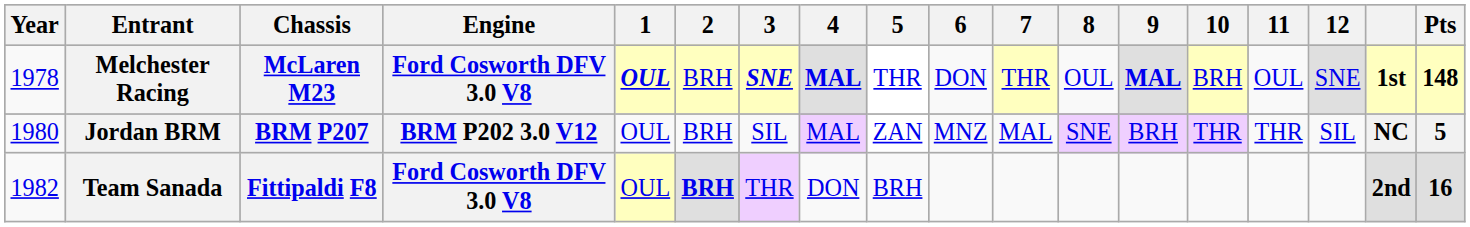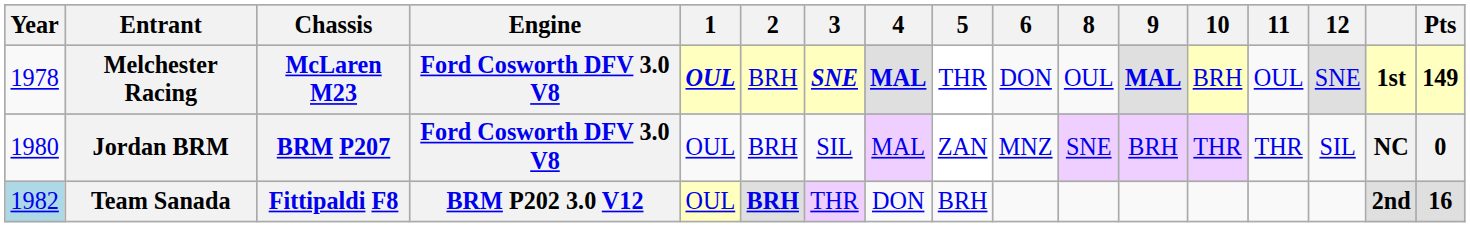 <table class="wikitable" style="text-align:center; font-size:90%">
 <tr>
 <th>Year</th>
 <th>Entrant</th>
 <th>Chassis</th>
 <th>Engine</th>
 <th>1</th>
 <th>2</th>
 <th>3</th>
 <th>4</th>
 <th>5</th>
 <th>6</th>
-<th>7</th>
 <th>8</th>
 <th>9</th>
 <th>10</th>
 <th>11</th>
 <th>12</th>
 <th></th>
 <th>Pts</th>
 </tr>
 <tr>
 <td><a href='#'>1978</a></td>
 <th>Melchester Racing</th>
 <th><a href='#'>McLaren</a> <a href='#'>M23</a></th>
 <th><a href='#'>Ford Cosworth DFV</a> 3.0 <a href='#'>V8</a></th>
 <td style="background:#ffffbf;"><strong><em><a href='#'>OUL</a></em></strong><br></td>
 <td style="background:#ffffbf;"><a href='#'>BRH</a><br></td>
 <td style="background:#ffffbf;"><strong><em><a href='#'>SNE</a></em></strong><br></td>
 <td style="background:#dfdfdf;"><strong><a href='#'>MAL</a></strong><br></td>
 <td style="background:#ffffff;"><a href='#'>THR</a><br></td>
 <td><a href='#'>DON</a></td>
-<td style="background:#ffffbf;"><a href='#'>THR</a><br></td>
 <td><a href='#'>OUL</a></td>
 <td style="background:#dfdfdf;"><strong><a href='#'>MAL</a></strong><br></td>
 <td style="background:#ffffbf;"><a href='#'>BRH</a><br></td>
 <td><a href='#'>OUL</a></td>
 <td style="background:#dfdfdf;"><a href='#'>SNE</a><br></td>
 <th style="background:#ffffbf;">1st</th>
-<th style="background:#ffffbf;">148</th>
+<th style="background:#ffffbf;">149</th>
 </tr>
 <tr>
 <td><a href='#'>1980</a></td>
 <th>Jordan BRM</th>
 <th><a href='#'>BRM</a> <a href='#'>P207</a></th>
-<th><a href='#'>BRM</a> P202 3.0 <a href='#'>V12</a></th>
+<th><a href='#'>Ford Cosworth DFV</a> 3.0 <a href='#'>V8</a></th>
 <td><a href='#'>OUL</a></td>
 <td><a href='#'>BRH</a></td>
 <td><a href='#'>SIL</a></td>
 <td style="background:#efcfff;"><a href='#'>MAL</a><br></td>
 <td style="background:#ffffff;"><a href='#'>ZAN</a><br></td>
 <td><a href='#'>MNZ</a></td>
-<td><a href='#'>MAL</a></td>
 <td style="background:#efcfff;"><a href='#'>SNE</a><br></td>
 <td style="background:#efcfff;"><a href='#'>BRH</a><br></td>
 <td style="background:#efcfff;"><a href='#'>THR</a><br></td>
 <td><a href='#'>THR</a></td>
 <td><a href='#'>SIL</a></td>
 <th>NC</th>
-<th>5</th>
+<th>0</th>
 </tr>
 <tr>
-<td><a href='#'>1982</a></td>
+<td style="background: lightblue;"><a href='#'>1982</a></td>
 <th>Team Sanada</th>
 <th><a href='#'>Fittipaldi</a> <a href='#'>F8</a></th>
-<th><a href='#'>Ford Cosworth DFV</a> 3.0 <a href='#'>V8</a></th>
+<th><a href='#'>BRM</a> P202 3.0 <a href='#'>V12</a></th>
 <td style="background:#ffffbf;"><a href='#'>OUL</a><br></td>
 <td style="background:#dfdfdf;"><strong><a href='#'>BRH</a></strong><br></td>
 <td style="background:#efcfff;"><a href='#'>THR</a><br></td>
 <td><a href='#'>DON</a></td>
 <td><a href='#'>BRH</a></td>
 <td></td>
 <td></td>
 <td></td>
 <td></td>
 <td></td>
 <td></td>
-<td></td>
 <th style="background:#dfdfdf;">2nd</th>
 <th style="background:#dfdfdf;">16</th>
 </tr>
 </table>
